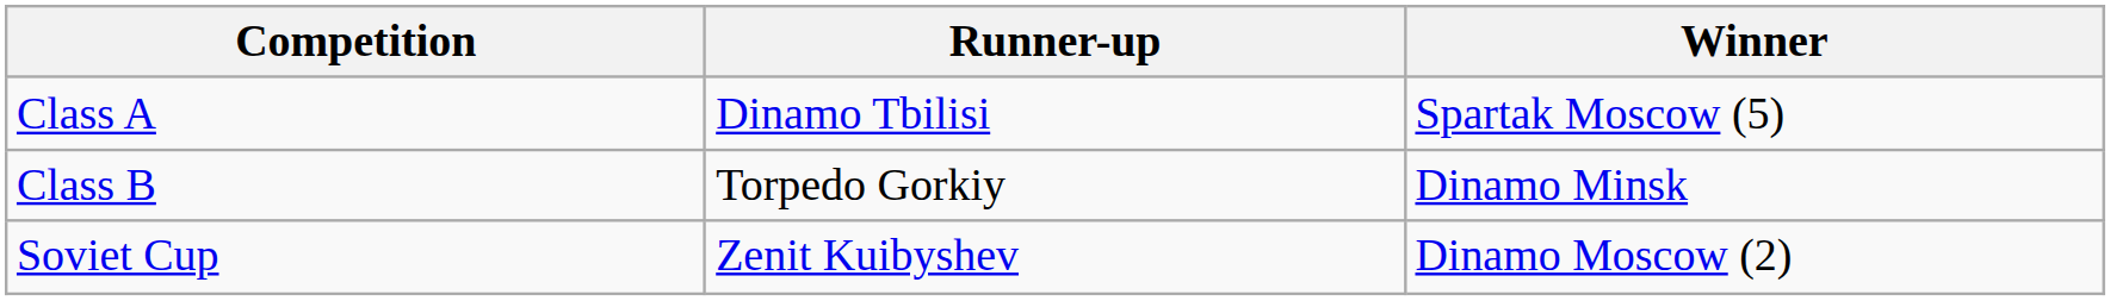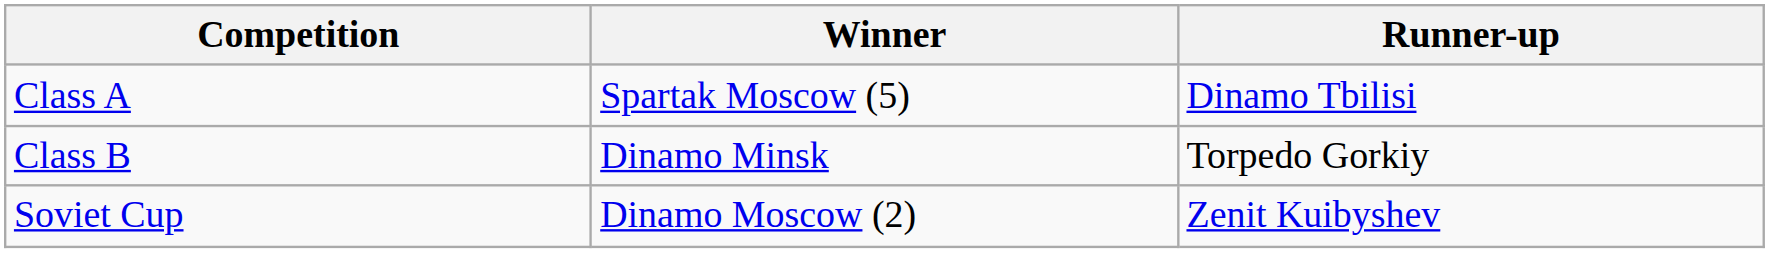 <table class="wikitable">
 <tr>
 <th style="width:15em">Competition</th>
+<th style="width:15em">Winner</th>
 <th style="width:15em">Runner-up</th>
-<th style="width:15em">Winner</th>
 </tr>
 <tr>
 <td><a href='#'>Class A</a></td>
+<td><a href='#'>Spartak Moscow</a> (5)</td>
 <td><a href='#'>Dinamo Tbilisi</a></td>
-<td><a href='#'>Spartak Moscow</a> (5)</td>
 </tr>
 <tr>
 <td><a href='#'>Class B</a></td>
+<td><a href='#'>Dinamo Minsk</a></td>
 <td>Torpedo Gorkiy</td>
-<td><a href='#'>Dinamo Minsk</a></td>
 </tr>
 <tr>
 <td><a href='#'>Soviet Cup</a></td>
+<td><a href='#'>Dinamo Moscow</a> (2)</td>
 <td><a href='#'>Zenit Kuibyshev</a></td>
-<td><a href='#'>Dinamo Moscow</a> (2)</td>
 </tr>
 </table>
